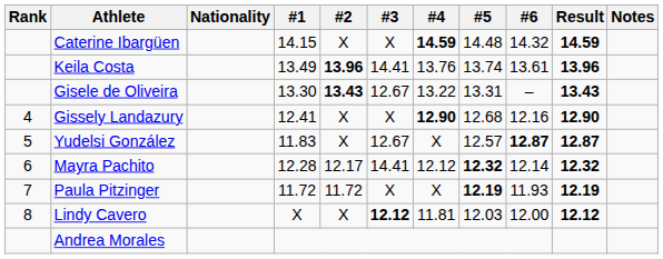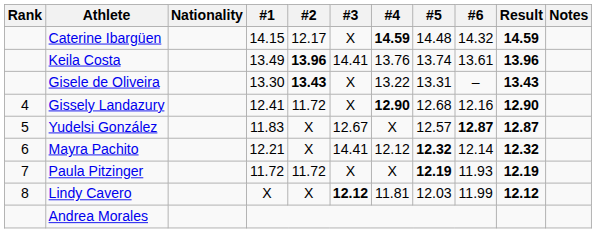 <table class="wikitable sortable" style="text-align:center">
 <tr>
 <th>Rank</th>
 <th>Athlete</th>
 <th>Nationality</th>
 <th>#1</th>
 <th>#2</th>
 <th>#3</th>
 <th>#4</th>
 <th>#5</th>
 <th>#6</th>
 <th>Result</th>
 <th>Notes</th>
 </tr>
 <tr>
 <td></td>
 <td align=left><a href='#'>Caterine Ibargüen</a></td>
 <td align=left></td>
 <td>14.15</td>
-<td>X</td>
+<td>12.17</td>
 <td>X</td>
 <td><strong>14.59</strong></td>
 <td>14.48</td>
 <td>14.32</td>
 <td><strong>14.59</strong></td>
 <td></td>
 </tr>
 <tr>
 <td></td>
 <td align=left><a href='#'>Keila Costa</a></td>
 <td align=left></td>
 <td>13.49</td>
 <td><strong>13.96</strong></td>
 <td>14.41</td>
 <td>13.76</td>
 <td>13.74</td>
 <td>13.61</td>
 <td><strong>13.96</strong></td>
 <td></td>
 </tr>
 <tr>
 <td></td>
 <td align=left><a href='#'>Gisele de Oliveira</a></td>
 <td align=left></td>
 <td>13.30</td>
 <td><strong>13.43</strong></td>
-<td>12.67</td>
+<td>X</td>
 <td>13.22</td>
 <td>13.31</td>
 <td>–</td>
 <td><strong>13.43</strong></td>
 <td></td>
 </tr>
 <tr>
 <td>4</td>
 <td align=left><a href='#'>Gissely Landazury</a></td>
 <td align=left></td>
 <td>12.41</td>
-<td>X</td>
+<td>11.72</td>
 <td>X</td>
 <td><strong>12.90</strong></td>
 <td>12.68</td>
 <td>12.16</td>
 <td><strong>12.90</strong></td>
 <td></td>
 </tr>
 <tr>
 <td>5</td>
 <td align=left><a href='#'>Yudelsi González</a></td>
 <td align=left></td>
 <td>11.83</td>
 <td>X</td>
 <td>12.67</td>
 <td>X</td>
 <td>12.57</td>
 <td><strong>12.87</strong></td>
 <td><strong>12.87</strong></td>
 <td></td>
 </tr>
 <tr>
 <td>6</td>
 <td align=left><a href='#'>Mayra Pachito</a></td>
 <td align=left></td>
-<td>12.28</td>
-<td>12.17</td>
+<td>12.21</td>
+<td>X</td>
 <td>14.41</td>
 <td>12.12</td>
 <td><strong>12.32</strong></td>
 <td>12.14</td>
 <td><strong>12.32</strong></td>
 <td></td>
 </tr>
 <tr>
 <td>7</td>
 <td align=left><a href='#'>Paula Pitzinger</a></td>
 <td align=left></td>
 <td>11.72</td>
 <td>11.72</td>
 <td>X</td>
 <td>X</td>
 <td><strong>12.19</strong></td>
 <td>11.93</td>
 <td><strong>12.19</strong></td>
 <td></td>
 </tr>
 <tr>
 <td>8</td>
 <td align=left><a href='#'>Lindy Cavero</a></td>
 <td align=left></td>
 <td>X</td>
 <td>X</td>
 <td><strong>12.12</strong></td>
 <td>11.81</td>
 <td>12.03</td>
-<td>12.00</td>
+<td>11.99</td>
 <td><strong>12.12</strong></td>
 <td></td>
 </tr>
 <tr>
 <td></td>
 <td align=left><a href='#'>Andrea Morales</a></td>
 <td align=left></td>
 <td colspan=6></td>
 <td><strong></strong></td>
 <td></td>
 </tr>
 </table>
